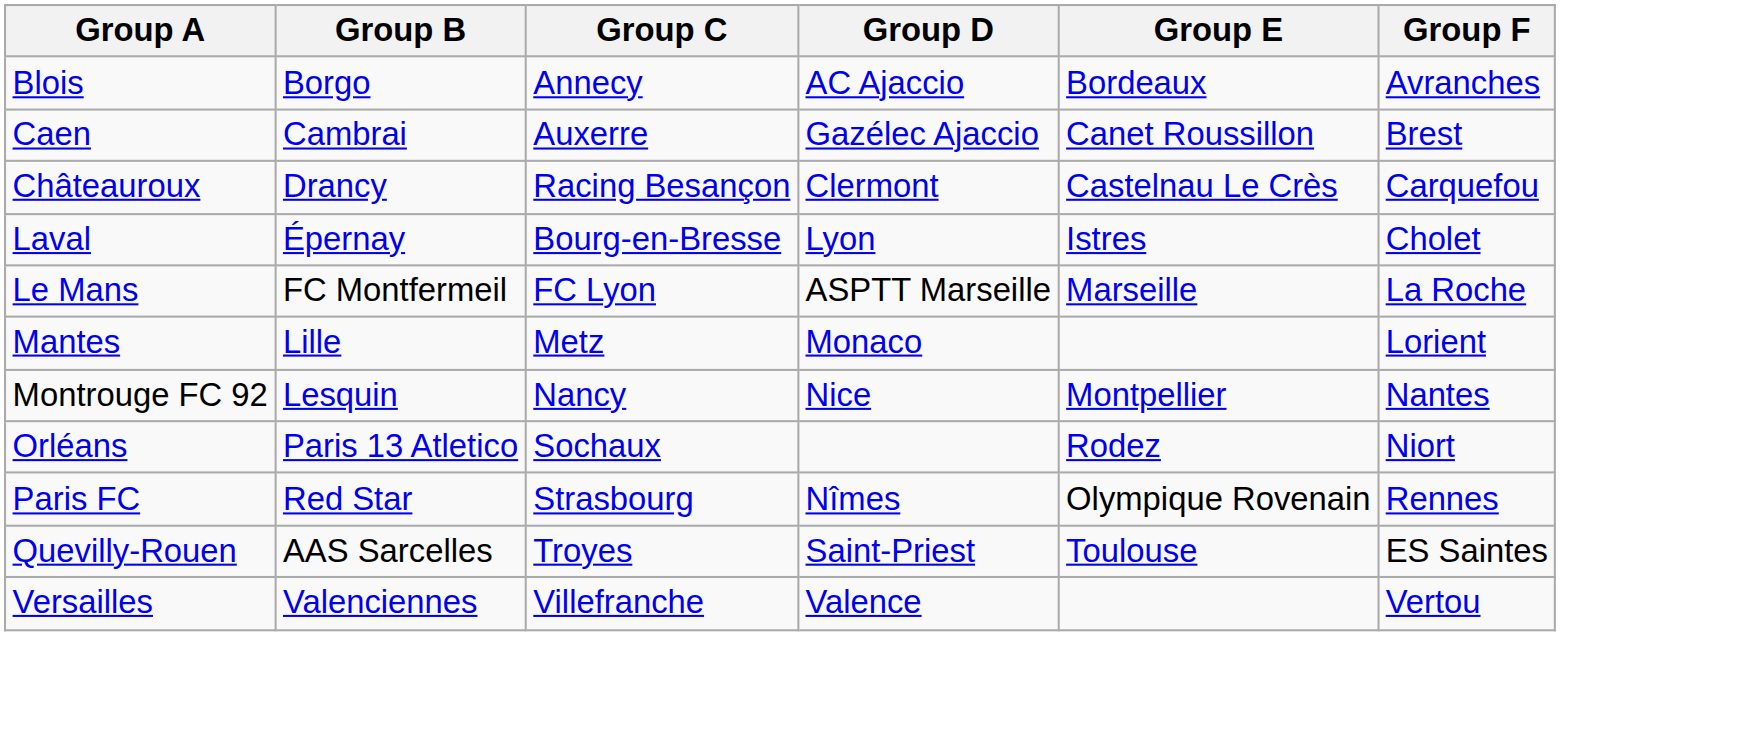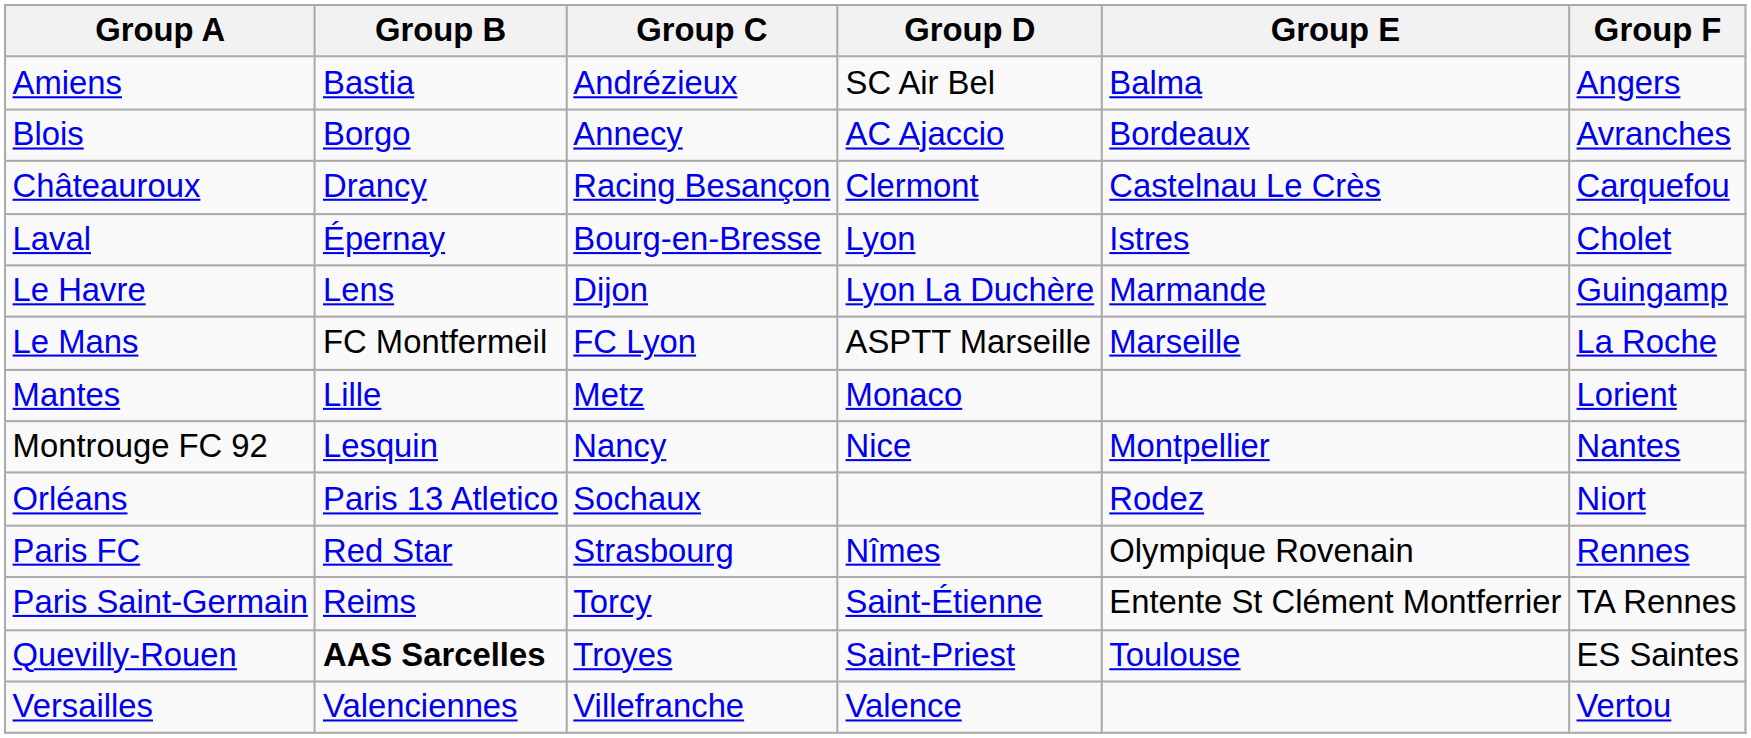 <table class="wikitable sortable">
 <tr>
 <th>Group A</th>
 <th>Group B</th>
 <th>Group C</th>
 <th>Group D</th>
 <th>Group E</th>
 <th>Group F</th>
 </tr>
 <tr>
+<td><a href='#'>Amiens</a></td>
+<td><a href='#'>Bastia</a></td>
+<td><a href='#'>Andrézieux</a></td>
+<td>SC Air Bel</td>
+<td><a href='#'>Balma</a></td>
+<td><a href='#'>Angers</a></td>
+</tr>
+<tr>
 <td><a href='#'>Blois</a></td>
 <td><a href='#'>Borgo</a></td>
 <td><a href='#'>Annecy</a></td>
 <td><a href='#'>AC Ajaccio</a></td>
 <td><a href='#'>Bordeaux</a></td>
 <td><a href='#'>Avranches</a></td>
-</tr>
-<tr>
-<td><a href='#'>Caen</a></td>
-<td><a href='#'>Cambrai</a></td>
-<td><a href='#'>Auxerre</a></td>
-<td><a href='#'>Gazélec Ajaccio</a></td>
-<td><a href='#'>Canet Roussillon</a></td>
-<td><a href='#'>Brest</a></td>
 </tr>
 <tr>
 <td><a href='#'>Châteauroux</a></td>
 <td><a href='#'>Drancy</a></td>
 <td><a href='#'>Racing Besançon</a></td>
 <td><a href='#'>Clermont</a></td>
 <td><a href='#'>Castelnau Le Crès</a></td>
 <td><a href='#'>Carquefou</a></td>
 </tr>
 <tr>
 <td><a href='#'>Laval</a></td>
 <td><a href='#'>Épernay</a></td>
 <td><a href='#'>Bourg-en-Bresse</a></td>
 <td><a href='#'>Lyon</a></td>
 <td><a href='#'>Istres</a></td>
 <td><a href='#'>Cholet</a></td>
+</tr>
+<tr>
+<td><a href='#'>Le Havre</a></td>
+<td><a href='#'>Lens</a></td>
+<td><a href='#'>Dijon</a></td>
+<td><a href='#'>Lyon La Duchère</a></td>
+<td><a href='#'>Marmande</a></td>
+<td><a href='#'>Guingamp</a></td>
 </tr>
 <tr>
 <td><a href='#'>Le Mans</a></td>
 <td>FC Montfermeil</td>
 <td><a href='#'>FC Lyon</a></td>
 <td>ASPTT Marseille</td>
 <td><a href='#'>Marseille</a></td>
 <td><a href='#'>La Roche</a></td>
 </tr>
 <tr>
 <td><a href='#'>Mantes</a></td>
 <td><a href='#'>Lille</a></td>
 <td><a href='#'>Metz</a></td>
 <td><a href='#'>Monaco</a></td>
 <td></td>
 <td><a href='#'>Lorient</a></td>
 </tr>
 <tr>
 <td>Montrouge FC 92</td>
 <td><a href='#'>Lesquin</a></td>
 <td><a href='#'>Nancy</a></td>
 <td><a href='#'>Nice</a></td>
 <td><a href='#'>Montpellier</a></td>
 <td><a href='#'>Nantes</a></td>
 </tr>
 <tr>
 <td><a href='#'>Orléans</a></td>
 <td><a href='#'>Paris 13 Atletico</a></td>
 <td><a href='#'>Sochaux</a></td>
 <td></td>
 <td><a href='#'>Rodez</a></td>
 <td><a href='#'>Niort</a></td>
 </tr>
 <tr>
 <td><a href='#'>Paris FC</a></td>
 <td><a href='#'>Red Star</a></td>
 <td><a href='#'>Strasbourg</a></td>
 <td><a href='#'>Nîmes</a></td>
 <td>Olympique Rovenain</td>
 <td><a href='#'>Rennes</a></td>
 </tr>
 <tr>
+<td><a href='#'>Paris Saint-Germain</a></td>
+<td><a href='#'>Reims</a></td>
+<td><a href='#'>Torcy</a></td>
+<td><a href='#'>Saint-Étienne</a></td>
+<td>Entente St Clément Montferrier</td>
+<td>TA Rennes</td>
+</tr>
+<tr>
 <td><a href='#'>Quevilly-Rouen</a></td>
-<td>AAS Sarcelles</td>
+<td><strong>AAS Sarcelles</strong></td>
 <td><a href='#'>Troyes</a></td>
 <td><a href='#'>Saint-Priest</a></td>
 <td><a href='#'>Toulouse</a></td>
 <td>ES Saintes</td>
 </tr>
 <tr>
 <td><a href='#'>Versailles</a></td>
 <td><a href='#'>Valenciennes</a></td>
 <td><a href='#'>Villefranche</a></td>
 <td><a href='#'>Valence</a></td>
 <td></td>
 <td><a href='#'>Vertou</a></td>
 </tr>
 </table>
